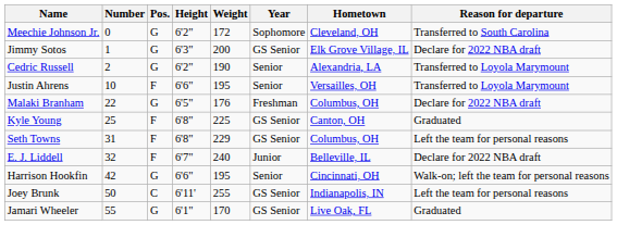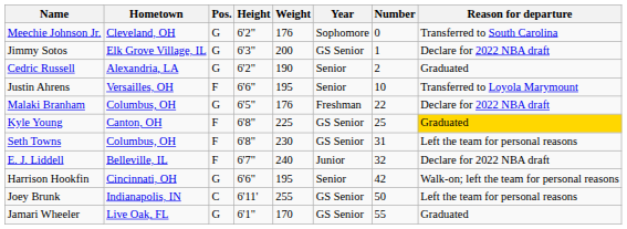 <table class="wikitable sortable" border="1">
 <tr>
 <th>Name</th>
-<th>Number</th>
+<th>Hometown</th>
 <th>Pos.</th>
 <th>Height</th>
 <th>Weight</th>
 <th>Year</th>
-<th>Hometown</th>
+<th>Number</th>
 <th class="unsortable">Reason for departure</th>
 </tr>
 <tr>
 <td><a href='#'>Meechie Johnson Jr.</a></td>
-<td>0</td>
+<td><a href='#'>Cleveland, OH</a></td>
 <td>G</td>
 <td>6'2"</td>
-<td>172</td>
+<td>176</td>
 <td>Sophomore</td>
-<td><a href='#'>Cleveland, OH</a></td>
+<td>0</td>
 <td>Transferred to <a href='#'>South Carolina</a></td>
 </tr>
 <tr>
 <td>Jimmy Sotos</td>
-<td>1</td>
+<td><a href='#'>Elk Grove Village, IL</a></td>
 <td>G</td>
 <td>6'3"</td>
 <td>200</td>
 <td>GS Senior</td>
-<td><a href='#'>Elk Grove Village, IL</a></td>
+<td>1</td>
 <td>Declare for <a href='#'>2022 NBA draft</a></td>
 </tr>
 <tr>
 <td><a href='#'>Cedric Russell</a></td>
-<td>2</td>
+<td><a href='#'>Alexandria, LA</a></td>
 <td>G</td>
 <td>6'2"</td>
 <td>190</td>
 <td>Senior</td>
-<td><a href='#'>Alexandria, LA</a></td>
-<td>Transferred to <a href='#'>Loyola Marymount</a></td>
+<td>2</td>
+<td>Graduated</td>
 </tr>
 <tr>
 <td>Justin Ahrens</td>
-<td>10</td>
+<td><a href='#'>Versailles, OH</a></td>
 <td>F</td>
 <td>6'6"</td>
 <td>195</td>
 <td>Senior</td>
-<td><a href='#'>Versailles, OH</a></td>
+<td>10</td>
 <td>Transferred to <a href='#'>Loyola Marymount</a></td>
 </tr>
 <tr>
 <td><a href='#'>Malaki Branham</a></td>
-<td>22</td>
+<td><a href='#'>Columbus, OH</a></td>
 <td>G</td>
 <td>6'5"</td>
 <td>176</td>
 <td>Freshman</td>
-<td><a href='#'>Columbus, OH</a></td>
+<td>22</td>
 <td>Declare for <a href='#'>2022 NBA draft</a></td>
 </tr>
 <tr>
 <td><a href='#'>Kyle Young</a></td>
-<td>25</td>
+<td><a href='#'>Canton, OH</a></td>
 <td>F</td>
 <td>6'8"</td>
 <td>225</td>
 <td>GS Senior</td>
-<td><a href='#'>Canton, OH</a></td>
-<td>Graduated</td>
+<td>25</td>
+<td style="background: gold;">Graduated</td>
 </tr>
 <tr>
 <td><a href='#'>Seth Towns</a></td>
-<td>31</td>
+<td><a href='#'>Columbus, OH</a></td>
 <td>F</td>
 <td>6'8"</td>
-<td>229</td>
+<td>230</td>
 <td>GS Senior</td>
-<td><a href='#'>Columbus, OH</a></td>
+<td>31</td>
 <td>Left the team for personal reasons</td>
 </tr>
 <tr>
 <td><a href='#'>E. J. Liddell</a></td>
-<td>32</td>
+<td><a href='#'>Belleville, IL</a></td>
 <td>F</td>
 <td>6'7"</td>
 <td>240</td>
 <td>Junior</td>
-<td><a href='#'>Belleville, IL</a></td>
+<td>32</td>
 <td>Declare for 2022 NBA draft</td>
 </tr>
 <tr>
 <td>Harrison Hookfin</td>
-<td>42</td>
+<td><a href='#'>Cincinnati, OH</a></td>
 <td>G</td>
 <td>6'6"</td>
 <td>195</td>
 <td>Senior</td>
-<td><a href='#'>Cincinnati, OH</a></td>
+<td>42</td>
 <td>Walk-on; left the team for personal reasons</td>
 </tr>
 <tr>
 <td>Joey Brunk</td>
-<td>50</td>
+<td><a href='#'>Indianapolis, IN</a></td>
 <td>C</td>
 <td>6'11'</td>
 <td>255</td>
 <td>GS Senior</td>
-<td><a href='#'>Indianapolis, IN</a></td>
+<td>50</td>
 <td>Left the team for personal reasons</td>
 </tr>
 <tr>
 <td>Jamari Wheeler</td>
-<td>55</td>
+<td><a href='#'>Live Oak, FL</a></td>
 <td>G</td>
 <td>6'1"</td>
 <td>170</td>
 <td>GS Senior</td>
-<td><a href='#'>Live Oak, FL</a></td>
+<td>55</td>
 <td>Graduated</td>
 </tr>
 </table>
